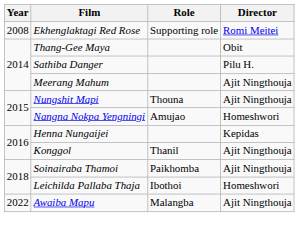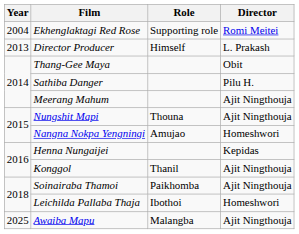 <table class="wikitable sortable">
 <tr>
 <th>Year</th>
 <th>Film</th>
 <th>Role</th>
 <th>Director</th>
 </tr>
 <tr>
-<td>2008</td>
+<td>2004</td>
 <td><em>Ekhenglaktagi Red Rose</em></td>
 <td>Supporting role</td>
 <td><a href='#'>Romi Meitei</a></td>
+</tr>
+<tr>
+<td>2013</td>
+<td><em>Director Producer</em></td>
+<td>Himself</td>
+<td>L. Prakash</td>
 </tr>
 <tr>
 <td rowspan="3">2014</td>
 <td><em>Thang-Gee Maya</em></td>
 <td></td>
 <td>Obit</td>
 </tr>
 <tr>
 <td><em>Sathiba Danger</em></td>
 <td></td>
 <td>Pilu H.</td>
 </tr>
 <tr>
 <td><em>Meerang Mahum</em></td>
 <td></td>
 <td>Ajit Ningthouja</td>
 </tr>
 <tr>
 <td rowspan="2">2015</td>
 <td><em><a href='#'>Nungshit Mapi</a></em></td>
 <td>Thouna</td>
 <td>Ajit Ningthouja</td>
 </tr>
 <tr>
 <td><em><a href='#'>Nangna Nokpa Yengningi</a></em></td>
 <td>Amujao</td>
 <td>Homeshwori</td>
 </tr>
 <tr>
 <td rowspan="2">2016</td>
 <td><em>Henna Nungaijei</em></td>
 <td></td>
 <td>Kepidas</td>
 </tr>
 <tr>
 <td><em>Konggol</em></td>
 <td>Thanil</td>
 <td>Ajit Ningthouja</td>
 </tr>
 <tr>
 <td rowspan="2">2018</td>
 <td><em>Soinairaba Thamoi</em></td>
 <td>Paikhomba</td>
 <td>Ajit Ningthouja</td>
 </tr>
 <tr>
 <td><em>Leichilda Pallaba Thaja</em></td>
 <td>Ibothoi</td>
 <td>Homeshwori</td>
 </tr>
 <tr>
-<td>2022</td>
+<td>2025</td>
 <td><em><a href='#'>Awaiba Mapu</a></em></td>
 <td>Malangba</td>
 <td>Ajit Ningthouja</td>
 </tr>
 </table>
